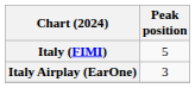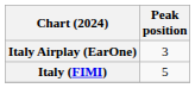 <table class="wikitable sortable plainrowheaders" style="text-align:center;">
 <tr>
 <th scope="col">Chart (2024)</th>
 <th scope="col">Peak<br>position</th>
 </tr>
 <tr>
+<th scope="row">Italy Airplay (EarOne)</th>
+<td>3</td>
+</tr>
+<tr>
 <th scope="row">Italy (<a href='#'>FIMI</a>)</th>
 <td>5</td>
 </tr>
 <tr>
-<th scope="row">Italy Airplay (EarOne)</th>
-<td>3</td>
-</tr>
-<tr>
 </tr>
 </table>
